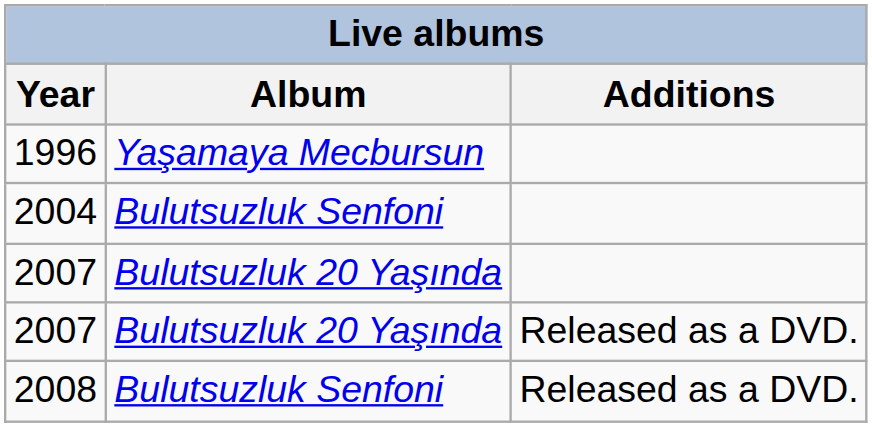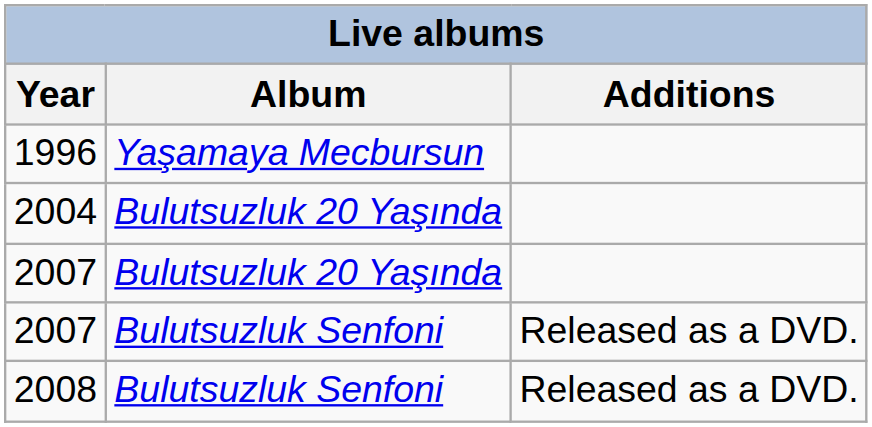 <table class="wikitable">
 <tr>
 <th colspan="4" style="background: LightSteelBlue;">Live albums</th>
 </tr>
 <tr>
 <th>Year</th>
 <th>Album</th>
 <th>Additions</th>
 </tr>
 <tr>
 <td>1996</td>
 <td><a href='#'><em>Yaşamaya Mecbursun</em></a></td>
 <td></td>
 </tr>
 <tr>
 <td>2004</td>
-<td><em><a href='#'>Bulutsuzluk Senfoni</a></em></td>
+<td><em><a href='#'>Bulutsuzluk 20 Yaşında</a></em></td>
 <td></td>
 </tr>
 <tr>
 <td>2007</td>
 <td><em><a href='#'>Bulutsuzluk 20 Yaşında</a></em></td>
 <td></td>
 </tr>
 <tr>
 <td>2007</td>
-<td><em><a href='#'>Bulutsuzluk 20 Yaşında</a></em></td>
+<td><em><a href='#'>Bulutsuzluk Senfoni</a></em></td>
 <td>Released as a DVD.</td>
 </tr>
 <tr>
 <td>2008</td>
 <td><em><a href='#'>Bulutsuzluk Senfoni</a></em></td>
 <td>Released as a DVD.</td>
 </tr>
 </table>
